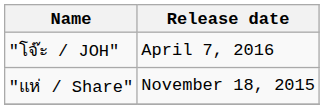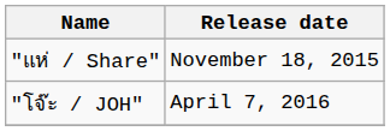 <table class="wikitable">
 <tr>
 <th>Name</th>
 <th>Release date</th>
 </tr>
 <tr>
+<td>"แห่ / Share"</td>
+<td>November 18, 2015</td>
+</tr>
+<tr>
 <td>"โจ๊ะ / JOH"</td>
 <td>April 7, 2016</td>
 </tr>
 <tr>
-<td>"แห่ / Share"</td>
-<td>November 18, 2015</td>
-</tr>
-<tr>
 </tr>
 </table>
